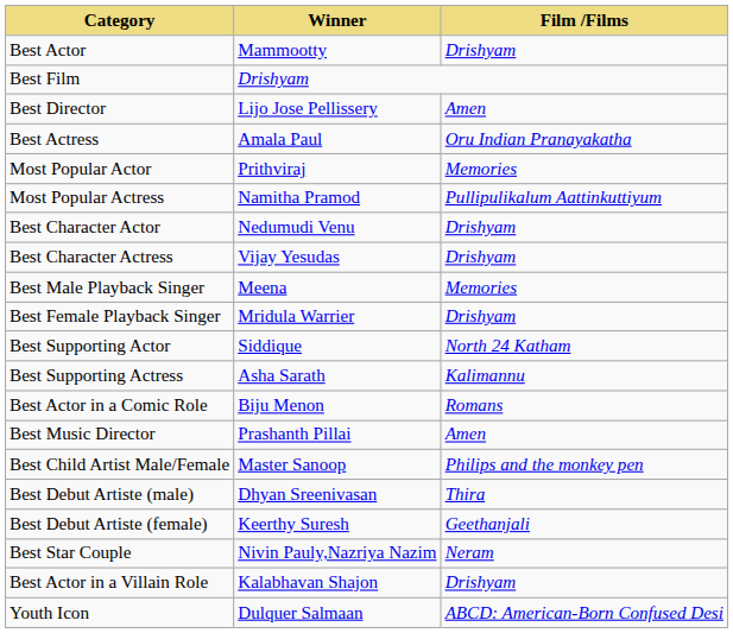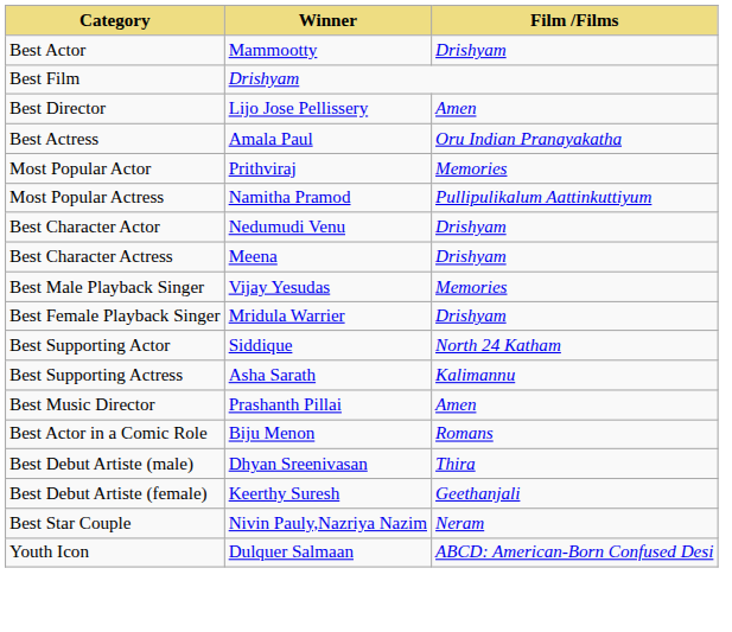 <table class="wikitable" style="font-size:90%;">
 <tr>
 <th style="background:#EEDD82;">Category</th>
 <th style="background:#EEDD82;">Winner</th>
 <th style="background:#EEDD82;">Film /Films</th>
 </tr>
 <tr>
 <td>Best Actor</td>
 <td><a href='#'>Mammootty</a></td>
 <td><em><a href='#'>Drishyam</a></em></td>
 </tr>
 <tr>
 <td>Best Film</td>
 <td colspan=2><em><a href='#'>Drishyam</a></em></td>
 </tr>
 <tr>
 <td>Best Director</td>
 <td><a href='#'>Lijo Jose Pellissery</a></td>
 <td><a href='#'><em>Amen</em></a></td>
 </tr>
 <tr>
 <td>Best Actress</td>
 <td><a href='#'>Amala Paul</a></td>
 <td><em><a href='#'>Oru Indian Pranayakatha</a></em></td>
 </tr>
 <tr>
 <td>Most Popular Actor</td>
 <td><a href='#'>Prithviraj</a></td>
 <td><a href='#'><em>Memories</em></a></td>
 </tr>
 <tr>
 <td>Most Popular Actress</td>
 <td><a href='#'>Namitha Pramod</a></td>
 <td><em><a href='#'>Pullipulikalum Aattinkuttiyum</a></em></td>
 </tr>
 <tr>
 <td>Best Character Actor</td>
 <td><a href='#'>Nedumudi Venu</a></td>
 <td><em><a href='#'>Drishyam</a></em></td>
 </tr>
 <tr>
 <td>Best Character Actress</td>
-<td><a href='#'>Vijay Yesudas</a></td>
+<td><a href='#'>Meena</a></td>
 <td><em><a href='#'>Drishyam</a></em></td>
 </tr>
 <tr>
 <td>Best Male Playback Singer</td>
-<td><a href='#'>Meena</a></td>
+<td><a href='#'>Vijay Yesudas</a></td>
 <td><a href='#'><em>Memories</em></a></td>
 </tr>
 <tr>
 <td>Best Female Playback Singer</td>
 <td><a href='#'>Mridula Warrier</a></td>
 <td><em><a href='#'>Drishyam</a></em></td>
 </tr>
 <tr>
 <td>Best Supporting Actor</td>
 <td><a href='#'>Siddique</a></td>
 <td><em><a href='#'>North 24 Katham</a></em></td>
 </tr>
 <tr>
 <td>Best Supporting Actress</td>
 <td><a href='#'>Asha Sarath</a></td>
 <td><em><a href='#'>Kalimannu</a></em></td>
 </tr>
 <tr>
-<td>Best Actor in a Comic Role</td>
-<td><a href='#'>Biju Menon</a></td>
-<td><a href='#'><em>Romans</em></a></td>
-</tr>
-<tr>
 <td>Best Music Director</td>
 <td><a href='#'>Prashanth Pillai</a></td>
 <td><a href='#'><em>Amen</em></a></td>
 </tr>
 <tr>
-<td>Best Child Artist Male/Female</td>
-<td><a href='#'>Master Sanoop</a></td>
-<td><em><a href='#'>Philips and the monkey pen</a></em></td>
+<td>Best Actor in a Comic Role</td>
+<td><a href='#'>Biju Menon</a></td>
+<td><a href='#'><em>Romans</em></a></td>
 </tr>
 <tr>
 <td>Best Debut Artiste (male)</td>
 <td><a href='#'>Dhyan Sreenivasan</a></td>
 <td><em><a href='#'>Thira</a></em></td>
 </tr>
 <tr>
 <td>Best Debut Artiste (female)</td>
 <td><a href='#'>Keerthy Suresh</a></td>
 <td><a href='#'><em>Geethanjali</em></a></td>
 </tr>
 <tr>
 <td>Best Star Couple</td>
 <td><a href='#'>Nivin Pauly,Nazriya Nazim</a></td>
 <td><em><a href='#'>Neram</a></em></td>
 </tr>
 <tr>
-<td>Best Actor in a Villain Role</td>
-<td><a href='#'>Kalabhavan Shajon</a></td>
-<td><em><a href='#'>Drishyam</a></em></td>
-</tr>
-<tr>
 <td>Youth Icon</td>
 <td><a href='#'>Dulquer Salmaan</a></td>
 <td><em><a href='#'>ABCD: American-Born Confused Desi</a></em></td>
 </tr>
 </table>
